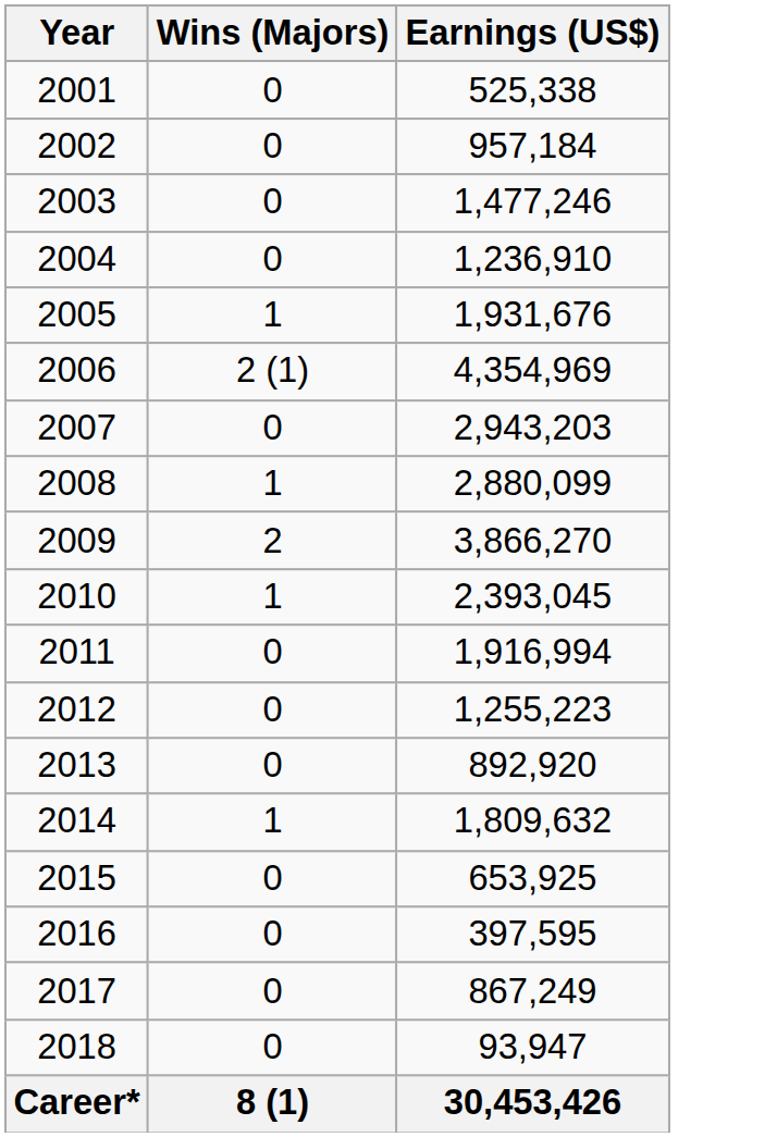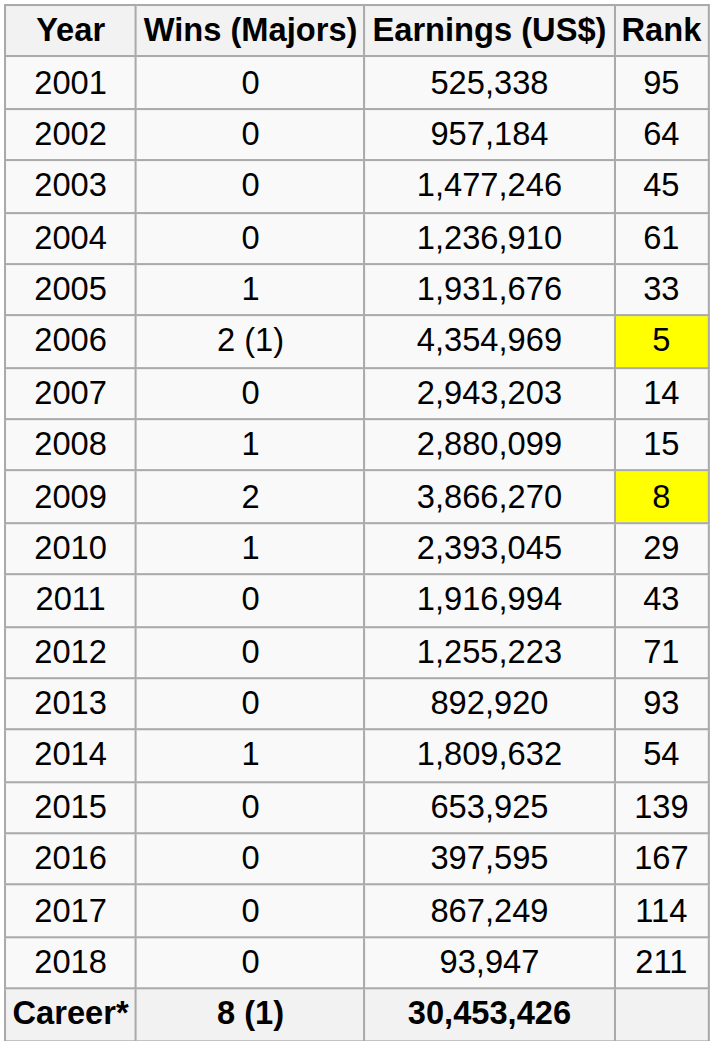 <table class=wikitable style="text-align:center">
 <tr>
 <th>Year</th>
 <th>Wins (Majors)</th>
 <th>Earnings (US$)</th>
+<th>Rank</th>
 </tr>
 <tr>
 <td>2001</td>
 <td>0</td>
 <td>525,338</td>
+<td>95</td>
 </tr>
 <tr>
 <td>2002</td>
 <td>0</td>
 <td>957,184</td>
+<td>64</td>
 </tr>
 <tr>
 <td>2003</td>
 <td>0</td>
 <td>1,477,246</td>
+<td>45</td>
 </tr>
 <tr>
 <td>2004</td>
 <td>0</td>
 <td>1,236,910</td>
+<td>61</td>
 </tr>
 <tr>
 <td>2005</td>
 <td>1</td>
 <td>1,931,676</td>
+<td>33</td>
 </tr>
 <tr>
 <td>2006</td>
 <td>2 (1)</td>
 <td>4,354,969</td>
+<td style="background:yellow;">5</td>
 </tr>
 <tr>
 <td>2007</td>
 <td>0</td>
 <td>2,943,203</td>
+<td>14</td>
 </tr>
 <tr>
 <td>2008</td>
 <td>1</td>
 <td>2,880,099</td>
+<td>15</td>
 </tr>
 <tr>
 <td>2009</td>
 <td>2</td>
 <td>3,866,270</td>
+<td style="background:yellow;">8</td>
 </tr>
 <tr>
 <td>2010</td>
 <td>1</td>
 <td>2,393,045</td>
+<td>29</td>
 </tr>
 <tr>
 <td>2011</td>
 <td>0</td>
 <td>1,916,994</td>
+<td>43</td>
 </tr>
 <tr>
 <td>2012</td>
 <td>0</td>
 <td>1,255,223</td>
+<td>71</td>
 </tr>
 <tr>
 <td>2013</td>
 <td>0</td>
 <td>892,920</td>
+<td>93</td>
 </tr>
 <tr>
 <td>2014</td>
 <td>1</td>
 <td>1,809,632</td>
+<td>54</td>
 </tr>
 <tr>
 <td>2015</td>
 <td>0</td>
 <td>653,925</td>
+<td>139</td>
 </tr>
 <tr>
 <td>2016</td>
 <td>0</td>
 <td>397,595</td>
+<td>167</td>
 </tr>
 <tr>
 <td>2017</td>
 <td>0</td>
 <td>867,249</td>
+<td>114</td>
 </tr>
 <tr>
 <td>2018</td>
 <td>0</td>
 <td>93,947</td>
+<td>211</td>
 </tr>
 <tr>
 <th>Career*</th>
 <th>8 (1)</th>
 <th>30,453,426</th>
+<th></th>
 </tr>
 </table>
